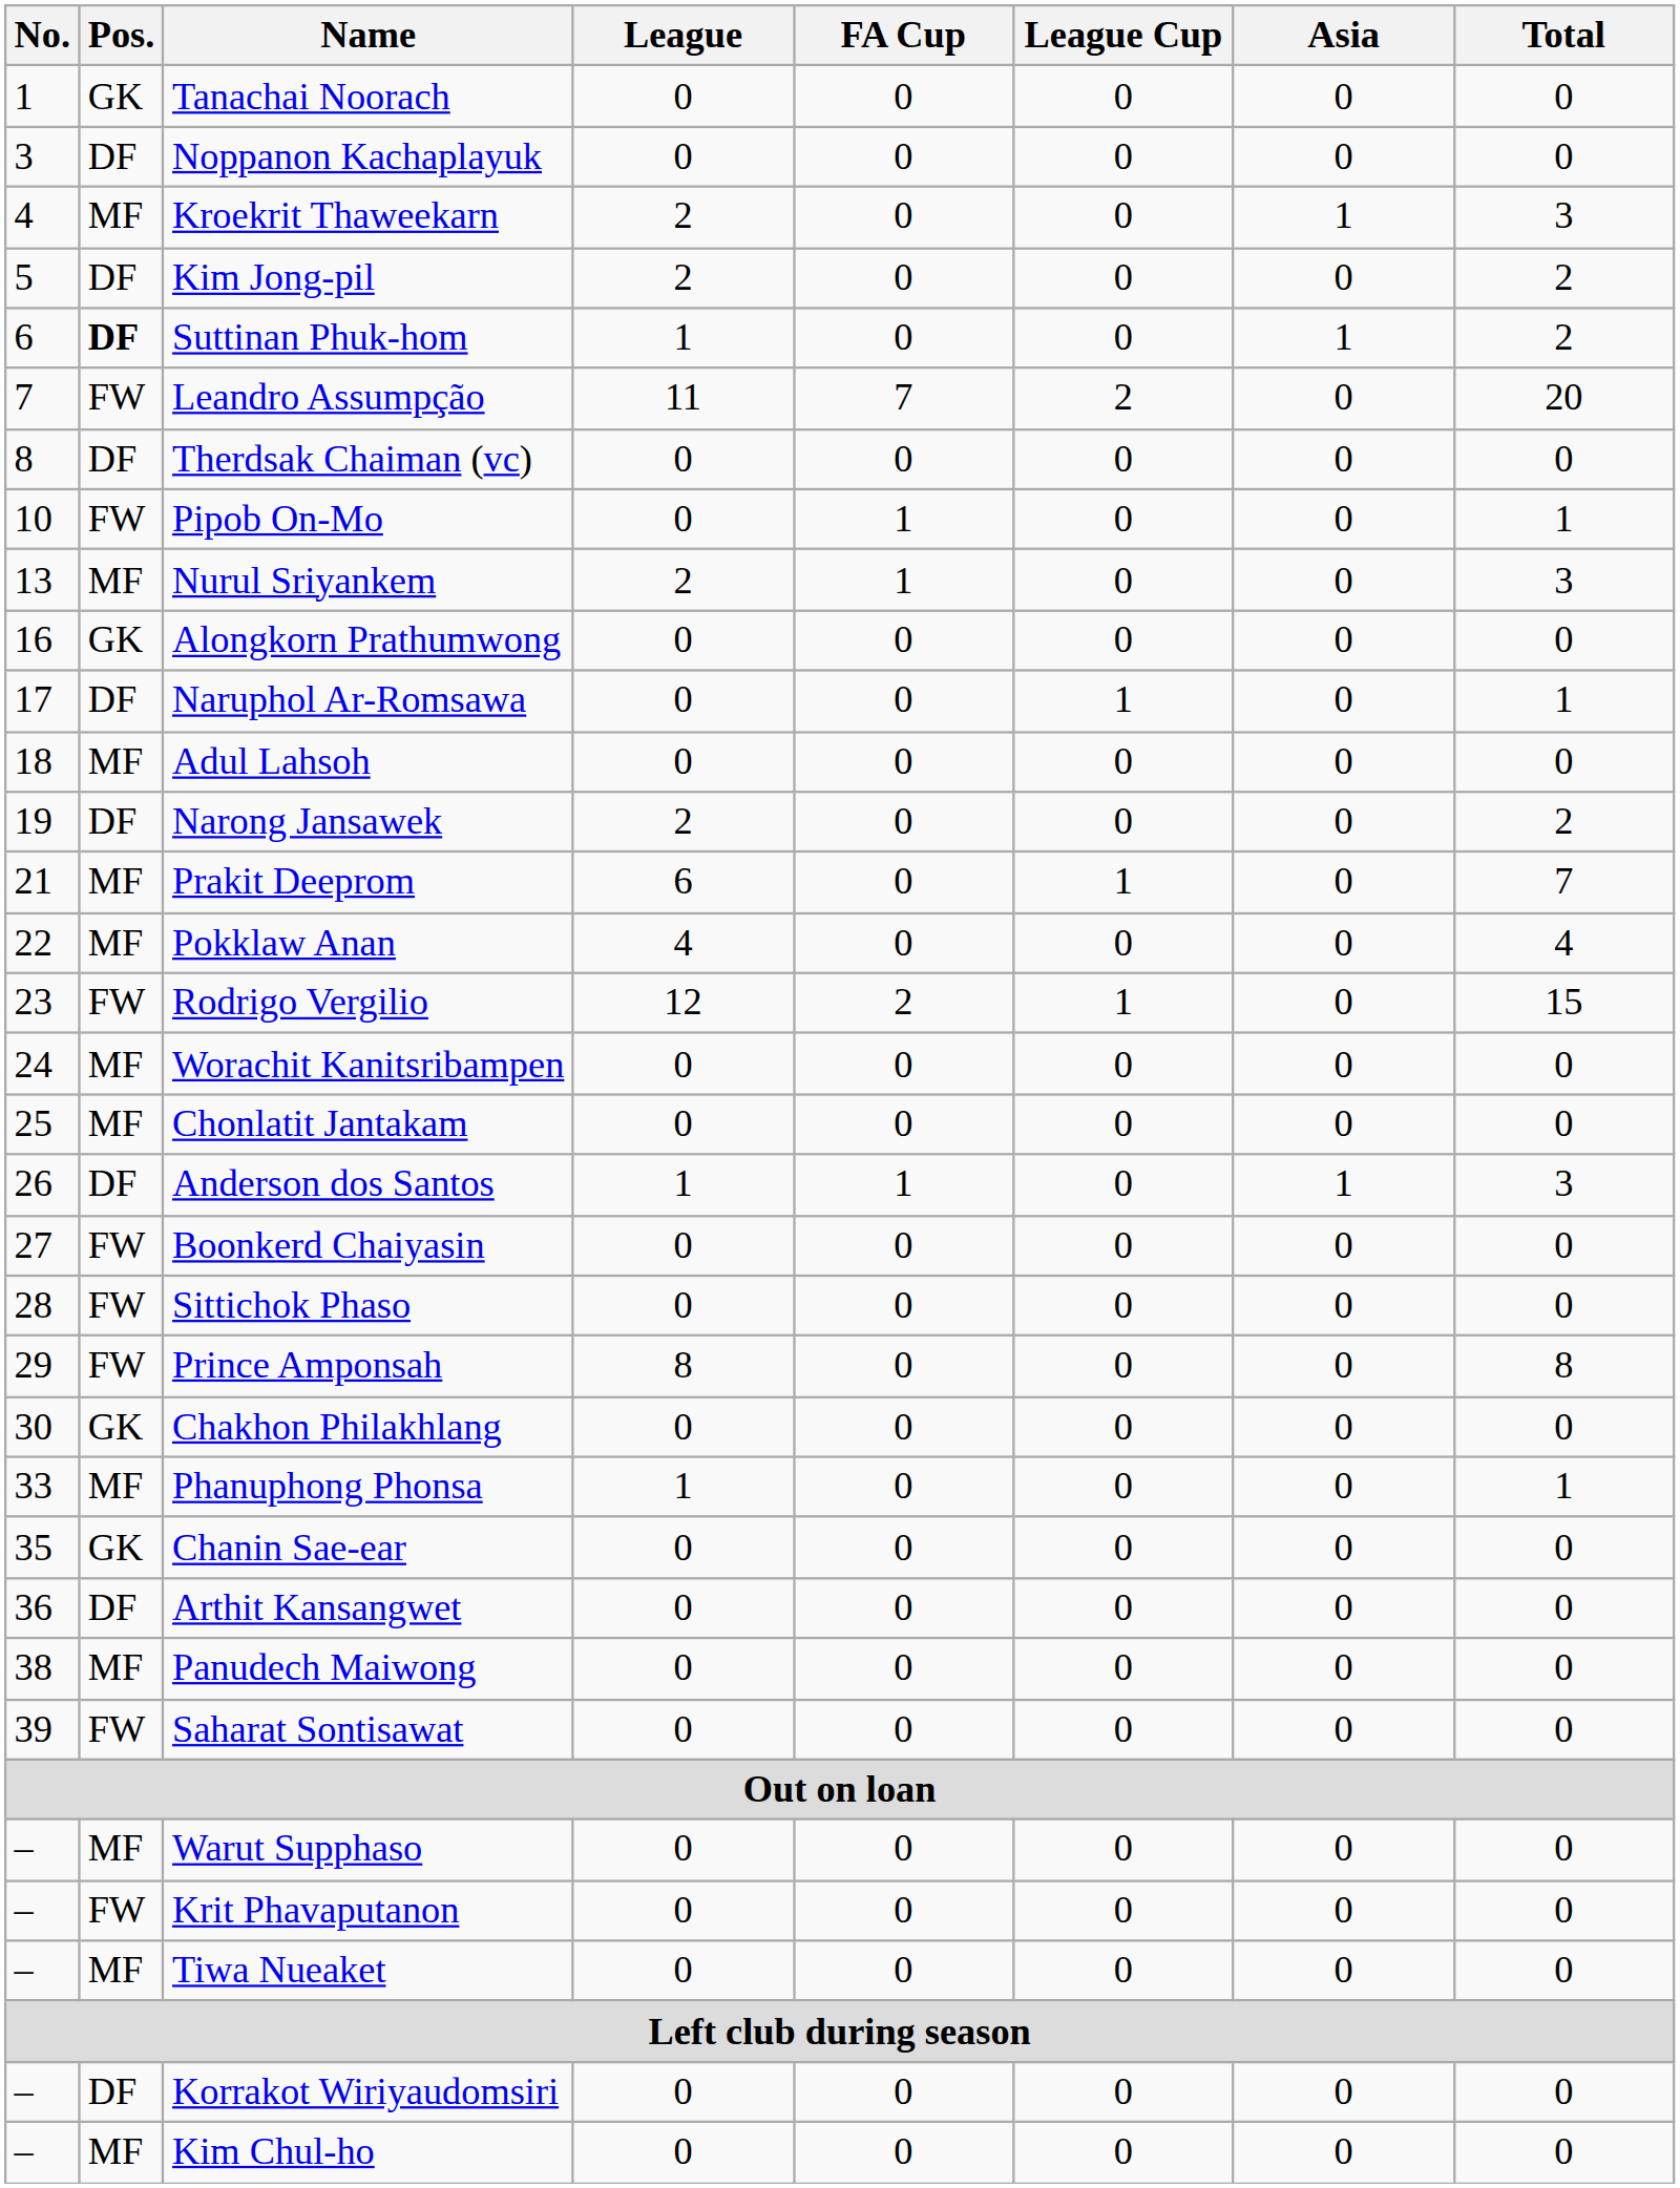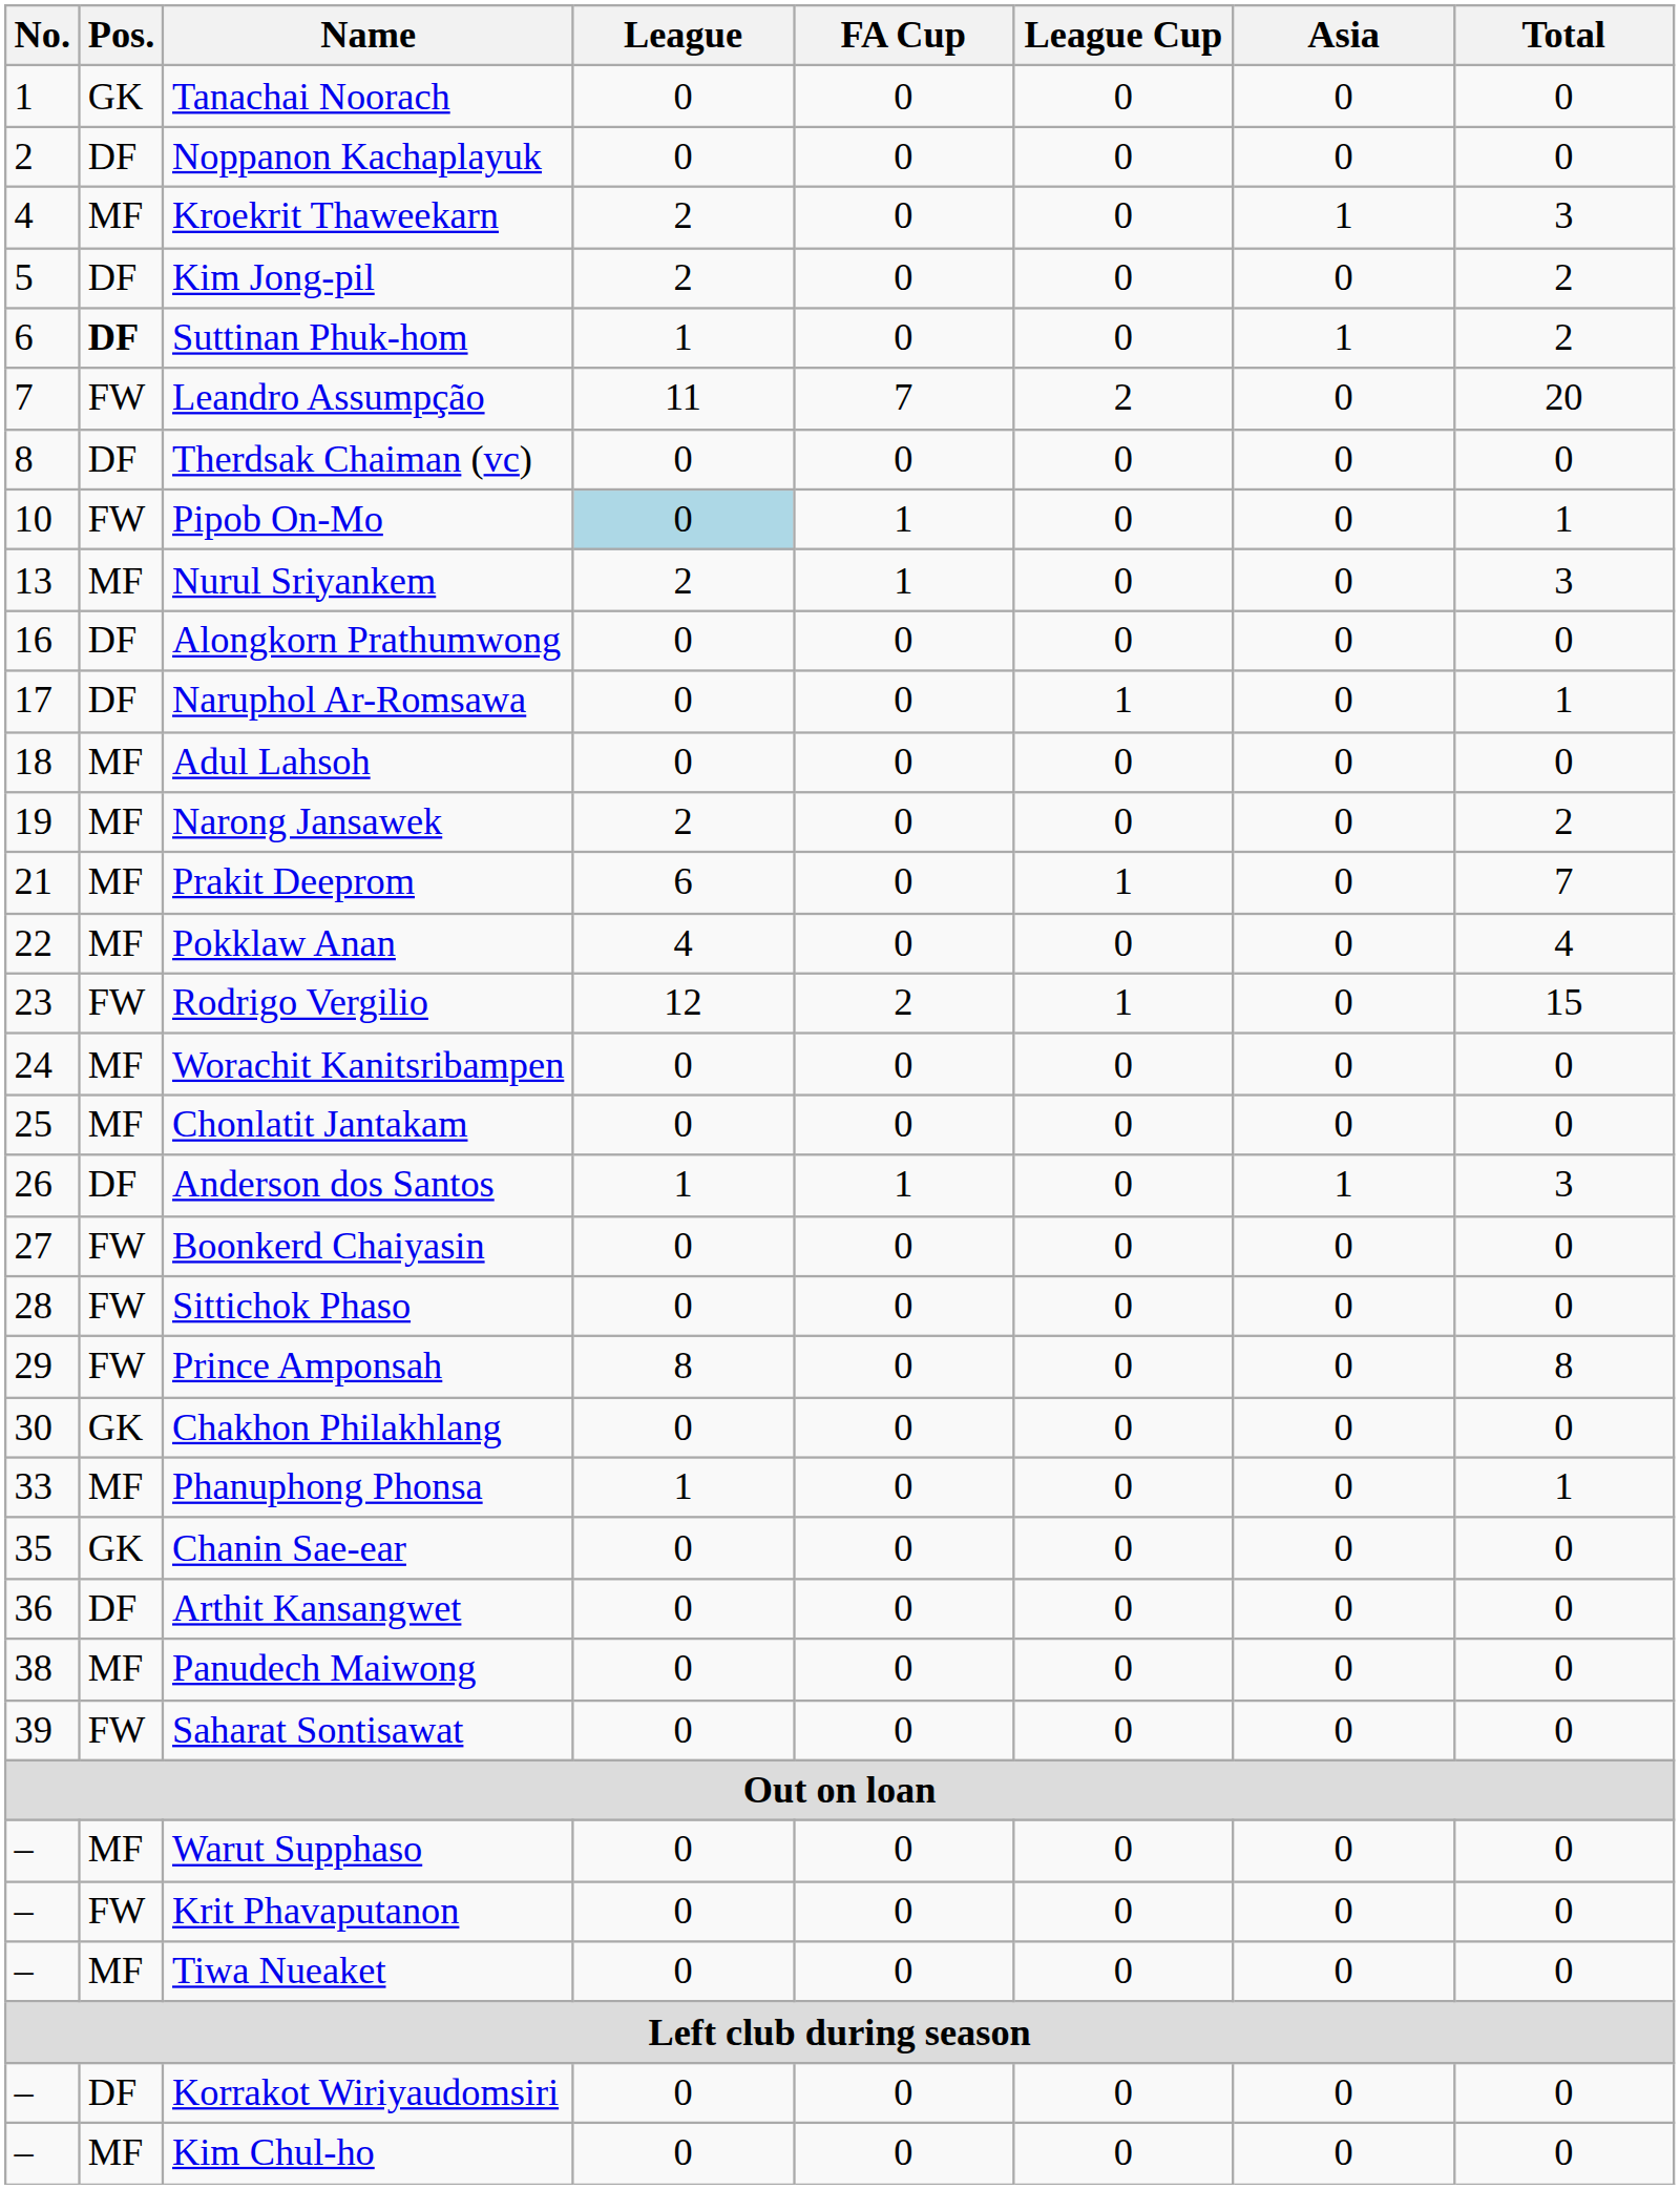 <table class="wikitable" style="text-align:center">
 <tr>
 <th rowspan="1" valign="bottom">No.</th>
 <th rowspan="1" valign="bottom">Pos.</th>
 <th rowspan="1" valign="bottom">Name</th>
 <th rowspan="1" width="85">League</th>
 <th rowspan="1" width="85">FA Cup</th>
 <th rowspan="1" width="85">League Cup</th>
 <th rowspan="1" width="85">Asia</th>
 <th rowspan="1" width="85">Total</th>
 </tr>
 <tr>
 <td align="left">1</td>
 <td align="left">GK</td>
 <td align="left"> <a href='#'>Tanachai Noorach</a></td>
 <td>0</td>
 <td>0</td>
 <td>0</td>
 <td>0</td>
 <td>0</td>
 </tr>
 <tr>
-<td align="left">3</td>
+<td align="left">2</td>
 <td align="left">DF</td>
 <td align="left"> <a href='#'>Noppanon Kachaplayuk</a></td>
 <td>0</td>
 <td>0</td>
 <td>0</td>
 <td>0</td>
 <td>0</td>
 </tr>
 <tr>
 <td align="left">4</td>
 <td align="left">MF</td>
 <td align="left"> <a href='#'>Kroekrit Thaweekarn</a></td>
 <td>2</td>
 <td>0</td>
 <td>0</td>
 <td>1</td>
 <td>3</td>
 </tr>
 <tr>
 <td align="left">5</td>
 <td align="left">DF</td>
 <td align="left"> <a href='#'>Kim Jong-pil</a></td>
 <td>2</td>
 <td>0</td>
 <td>0</td>
 <td>0</td>
 <td>2</td>
 </tr>
 <tr>
 <td align="left">6</td>
 <td align="left"><strong>DF</strong></td>
 <td align="left"> <a href='#'>Suttinan Phuk-hom</a></td>
 <td>1</td>
 <td>0</td>
 <td>0</td>
 <td>1</td>
 <td>2</td>
 </tr>
 <tr>
 <td align="left">7</td>
 <td align="left">FW</td>
 <td align="left"> <a href='#'>Leandro Assumpção</a></td>
 <td>11</td>
 <td>7</td>
 <td>2</td>
 <td>0</td>
 <td>20</td>
 </tr>
 <tr>
 <td align="left">8</td>
 <td align="left">DF</td>
 <td align="left"> <a href='#'>Therdsak Chaiman</a> (<a href='#'>vc</a>)</td>
 <td>0</td>
 <td>0</td>
 <td>0</td>
 <td>0</td>
 <td>0</td>
 </tr>
 <tr>
 <td align="left">10</td>
 <td align="left">FW</td>
 <td align="left"> <a href='#'>Pipob On-Mo</a></td>
-<td>0</td>
+<td style="background: lightblue;">0</td>
 <td>1</td>
 <td>0</td>
 <td>0</td>
 <td>1</td>
 </tr>
 <tr>
 <td align="left">13</td>
 <td align="left">MF</td>
 <td align="left"> <a href='#'>Nurul Sriyankem</a></td>
 <td>2</td>
 <td>1</td>
 <td>0</td>
 <td>0</td>
 <td>3</td>
 </tr>
 <tr>
 <td align="left">16</td>
-<td align="left">GK</td>
+<td align="left">DF</td>
 <td align="left"> <a href='#'>Alongkorn Prathumwong</a></td>
 <td>0</td>
 <td>0</td>
 <td>0</td>
 <td>0</td>
 <td>0</td>
 </tr>
 <tr>
 <td align="left">17</td>
 <td align="left">DF</td>
 <td align="left"> <a href='#'>Naruphol Ar-Romsawa</a></td>
 <td>0</td>
 <td>0</td>
 <td>1</td>
 <td>0</td>
 <td>1</td>
 </tr>
 <tr>
 <td align="left">18</td>
 <td align="left">MF</td>
 <td align="left"> <a href='#'>Adul Lahsoh</a></td>
 <td>0</td>
 <td>0</td>
 <td>0</td>
 <td>0</td>
 <td>0</td>
 </tr>
 <tr>
 <td align="left">19</td>
-<td align="left">DF</td>
+<td align="left">MF</td>
 <td align="left"> <a href='#'>Narong Jansawek</a></td>
 <td>2</td>
 <td>0</td>
 <td>0</td>
 <td>0</td>
 <td>2</td>
 </tr>
 <tr>
 <td align="left">21</td>
 <td align="left">MF</td>
 <td align="left"> <a href='#'>Prakit Deeprom</a></td>
 <td>6</td>
 <td>0</td>
 <td>1</td>
 <td>0</td>
 <td>7</td>
 </tr>
 <tr>
 <td align="left">22</td>
 <td align="left">MF</td>
 <td align="left"> <a href='#'>Pokklaw Anan</a></td>
 <td>4</td>
 <td>0</td>
 <td>0</td>
 <td>0</td>
 <td>4</td>
 </tr>
 <tr>
 <td align="left">23</td>
 <td align="left">FW</td>
 <td align="left"> <a href='#'>Rodrigo Vergilio</a></td>
 <td>12</td>
 <td>2</td>
 <td>1</td>
 <td>0</td>
 <td>15</td>
 </tr>
 <tr>
 <td align="left">24</td>
 <td align="left">MF</td>
 <td align="left"> <a href='#'>Worachit Kanitsribampen</a></td>
 <td>0</td>
 <td>0</td>
 <td>0</td>
 <td>0</td>
 <td>0</td>
 </tr>
 <tr>
 <td align="left">25</td>
 <td align="left">MF</td>
 <td align="left"> <a href='#'>Chonlatit Jantakam</a></td>
 <td>0</td>
 <td>0</td>
 <td>0</td>
 <td>0</td>
 <td>0</td>
 </tr>
 <tr>
 <td align="left">26</td>
 <td align="left">DF</td>
 <td align="left"> <a href='#'>Anderson dos Santos</a></td>
 <td>1</td>
 <td>1</td>
 <td>0</td>
 <td>1</td>
 <td>3</td>
 </tr>
 <tr>
 <td align="left">27</td>
 <td align="left">FW</td>
 <td align="left"> <a href='#'>Boonkerd Chaiyasin</a></td>
 <td>0</td>
 <td>0</td>
 <td>0</td>
 <td>0</td>
 <td>0</td>
 </tr>
 <tr>
 <td align="left">28</td>
 <td align="left">FW</td>
 <td align="left"> <a href='#'>Sittichok Phaso</a></td>
 <td>0</td>
 <td>0</td>
 <td>0</td>
 <td>0</td>
 <td>0</td>
 </tr>
 <tr>
 <td align="left">29</td>
 <td align="left">FW</td>
 <td align="left"> <a href='#'>Prince Amponsah</a></td>
 <td>8</td>
 <td>0</td>
 <td>0</td>
 <td>0</td>
 <td>8</td>
 </tr>
 <tr>
 <td align="left">30</td>
 <td align="left">GK</td>
 <td align="left"> <a href='#'>Chakhon Philakhlang</a></td>
 <td>0</td>
 <td>0</td>
 <td>0</td>
 <td>0</td>
 <td>0</td>
 </tr>
 <tr>
 <td align="left">33</td>
 <td align="left">MF</td>
 <td align="left"> <a href='#'>Phanuphong Phonsa</a></td>
 <td>1</td>
 <td>0</td>
 <td>0</td>
 <td>0</td>
 <td>1</td>
 </tr>
 <tr>
 <td align="left">35</td>
 <td align="left">GK</td>
 <td align="left"> <a href='#'>Chanin Sae-ear</a></td>
 <td>0</td>
 <td>0</td>
 <td>0</td>
 <td>0</td>
 <td>0</td>
 </tr>
 <tr>
 <td align="left">36</td>
 <td align="left">DF</td>
 <td align="left"> <a href='#'>Arthit Kansangwet</a></td>
 <td>0</td>
 <td>0</td>
 <td>0</td>
 <td>0</td>
 <td>0</td>
 </tr>
 <tr>
 <td align="left">38</td>
 <td align="left">MF</td>
 <td align="left"> <a href='#'>Panudech Maiwong</a></td>
 <td>0</td>
 <td>0</td>
 <td>0</td>
 <td>0</td>
 <td>0</td>
 </tr>
 <tr>
 <td align="left">39</td>
 <td align="left">FW</td>
 <td align="left"> <a href='#'>Saharat Sontisawat</a></td>
 <td>0</td>
 <td>0</td>
 <td>0</td>
 <td>0</td>
 <td>0</td>
 </tr>
 <tr>
 <th colspan="15" style="background:#dcdcdc; text-align:center;">Out on loan</th>
 </tr>
 <tr>
 <td align="left">–</td>
 <td align="left">MF</td>
 <td align="left"> <a href='#'>Warut Supphaso</a></td>
 <td>0</td>
 <td>0</td>
 <td>0</td>
 <td>0</td>
 <td>0</td>
 </tr>
 <tr>
 <td align="left">–</td>
 <td align="left">FW</td>
 <td align="left"> <a href='#'>Krit Phavaputanon</a></td>
 <td>0</td>
 <td>0</td>
 <td>0</td>
 <td>0</td>
 <td>0</td>
 </tr>
 <tr>
 <td align="left">–</td>
 <td align="left">MF</td>
 <td align="left"> <a href='#'>Tiwa Nueaket</a></td>
 <td>0</td>
 <td>0</td>
 <td>0</td>
 <td>0</td>
 <td>0</td>
 </tr>
 <tr>
 <th colspan="15" style="background:#dcdcdc; text-align:center;">Left club during season</th>
 </tr>
 <tr>
 <td align="left">–</td>
 <td align="left">DF</td>
 <td align="left"> <a href='#'>Korrakot Wiriyaudomsiri</a></td>
 <td>0</td>
 <td>0</td>
 <td>0</td>
 <td>0</td>
 <td>0</td>
 </tr>
 <tr>
 <td align="left">–</td>
 <td align="left">MF</td>
 <td align="left"> <a href='#'>Kim Chul-ho</a></td>
 <td>0</td>
 <td>0</td>
 <td>0</td>
 <td>0</td>
 <td>0</td>
 </tr>
 </table>
